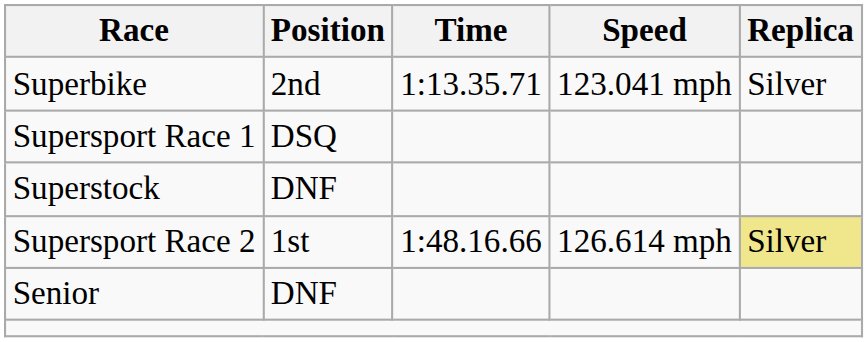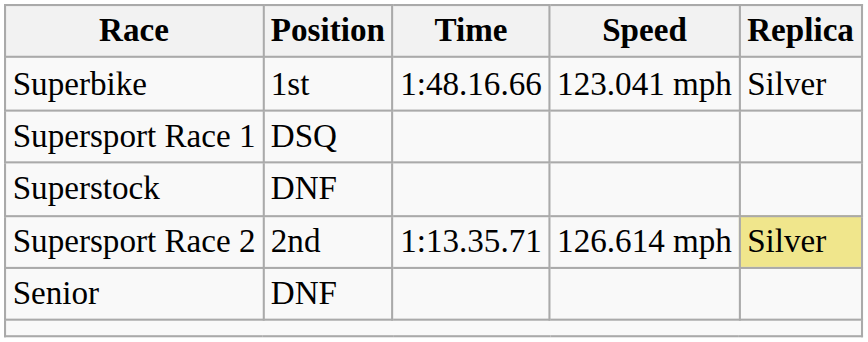 <table class="wikitable">
 <tr>
 <th>Race</th>
 <th>Position</th>
 <th>Time</th>
 <th>Speed</th>
 <th>Replica</th>
 </tr>
 <tr>
 <td>Superbike</td>
-<td>2nd</td>
-<td>1:13.35.71</td>
+<td>1st</td>
+<td>1:48.16.66</td>
 <td>123.041 mph</td>
 <td>Silver</td>
 </tr>
 <tr>
 <td>Supersport Race 1</td>
 <td>DSQ</td>
 <td></td>
 <td></td>
 <td></td>
 </tr>
 <tr>
 <td>Superstock</td>
 <td>DNF</td>
 <td></td>
 <td></td>
 <td></td>
 </tr>
 <tr>
 <td>Supersport Race 2</td>
-<td>1st</td>
-<td>1:48.16.66</td>
+<td>2nd</td>
+<td>1:13.35.71</td>
 <td>126.614 mph</td>
 <td style="background: khaki;">Silver</td>
 </tr>
 <tr>
 <td>Senior</td>
 <td>DNF</td>
 <td></td>
 <td></td>
 <td></td>
 </tr>
 <tr>
 <td colspan=5></td>
 </tr>
 </table>
